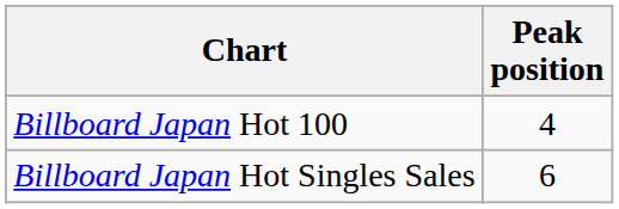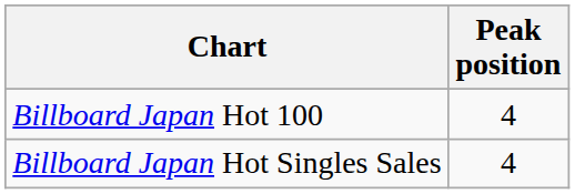 <table class="wikitable sortable">
 <tr>
 <th>Chart</th>
 <th>Peak<br>position</th>
 </tr>
 <tr>
 <td align="left"><em><a href='#'>Billboard Japan</a></em> Hot 100</td>
 <td align="center">4</td>
 </tr>
 <tr>
 <td align="left"><em><a href='#'>Billboard Japan</a></em> Hot Singles Sales</td>
-<td align="center">6</td>
+<td align="center">4</td>
 </tr>
 </table>
